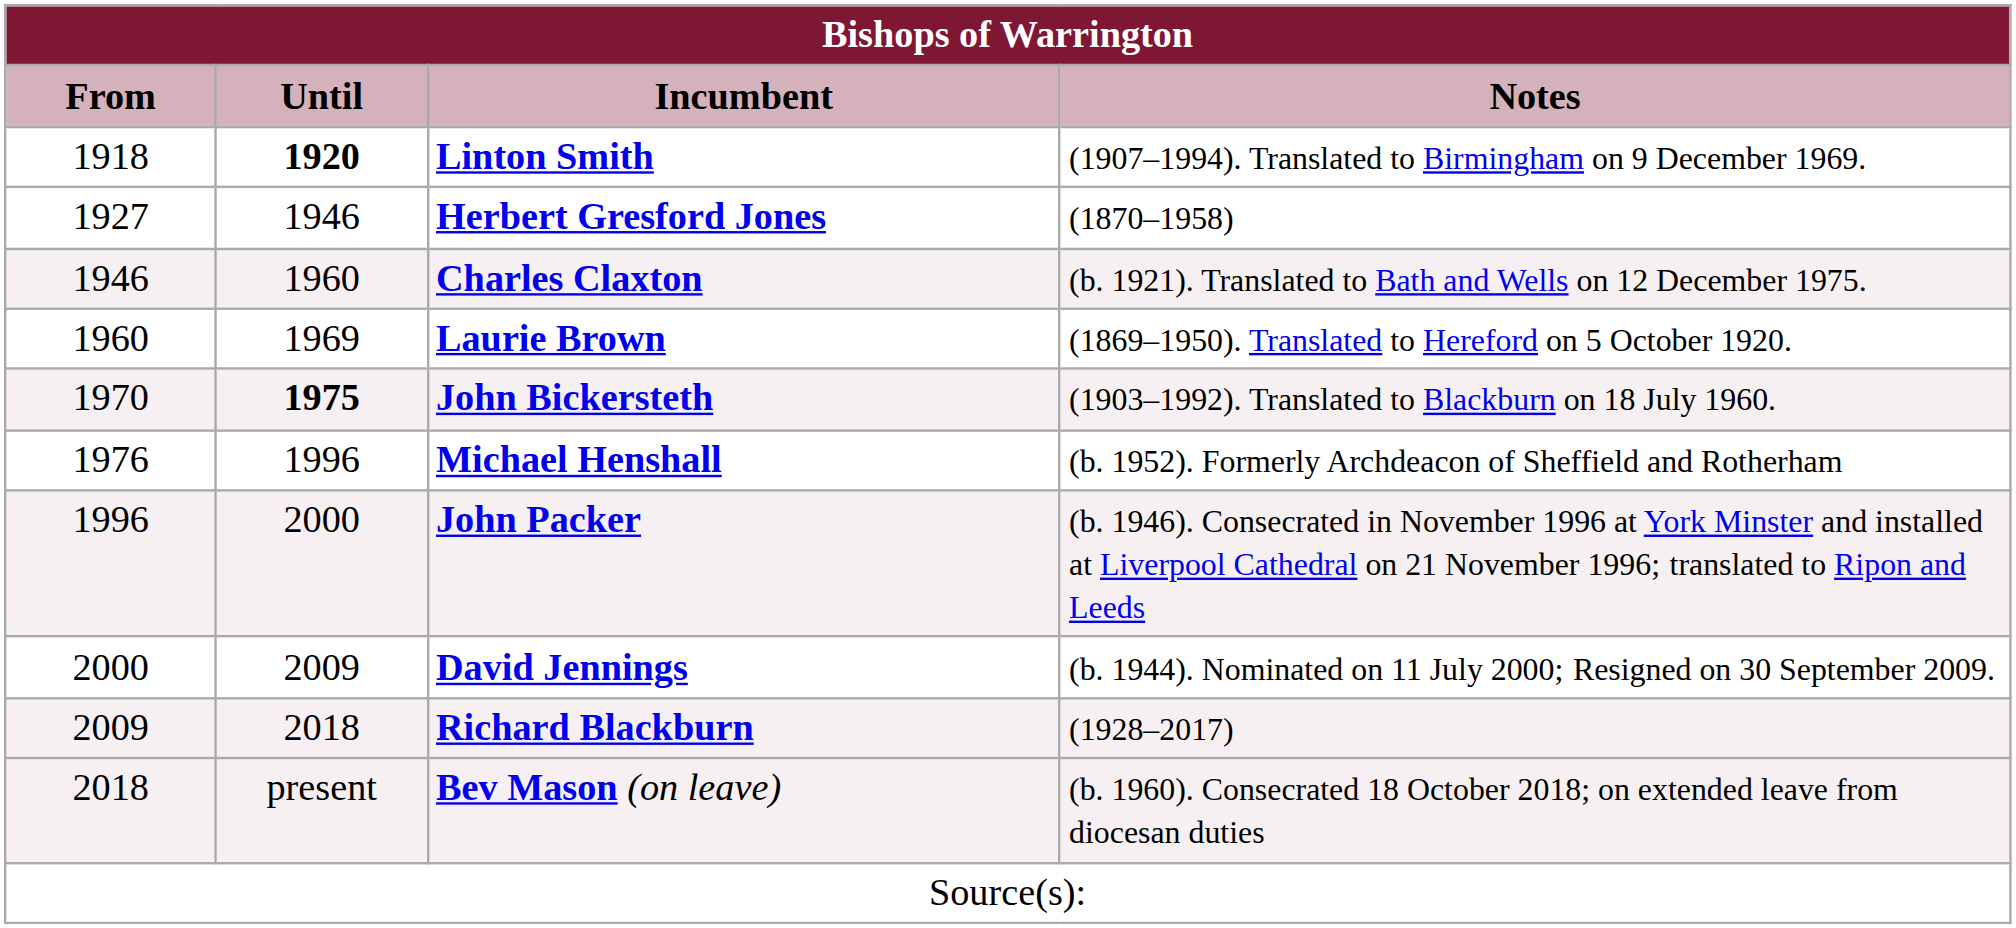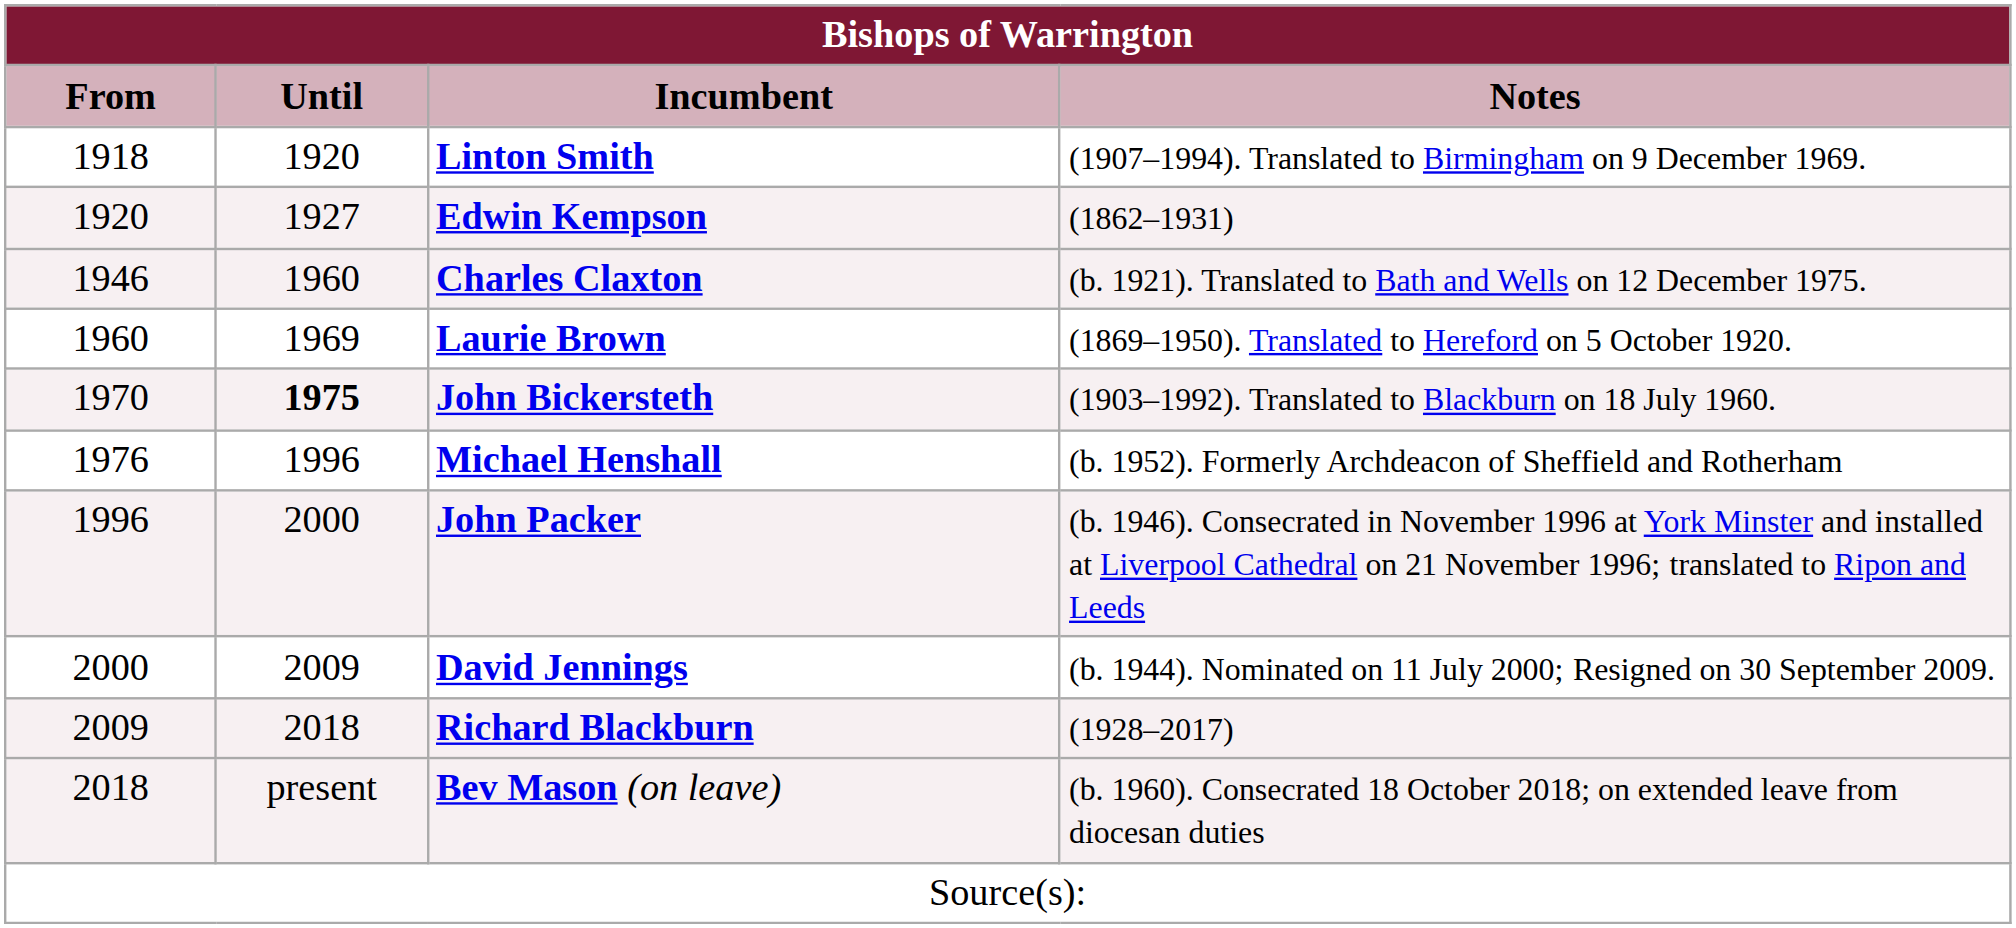 <table class="wikitable" style="width:95%;" border="1" cellpadding="2">
 <tr>
 <th colspan="4" style="background-color: #7F1734; color: white;">Bishops of Warrington</th>
 </tr>
 <tr valign=top>
 <th style="background-color:#D4B1BB" width="10%">From</th>
 <th style="background-color:#D4B1BB" width="10%">Until</th>
 <th style="background-color:#D4B1BB" width="30%">Incumbent</th>
 <th style="background-color:#D4B1BB" width="45%">Notes</th>
 </tr>
 <tr valign=top style="background:white;">
 <td align="center">1918</td>
-<td align="center"><strong>1920</strong></td>
+<td align="center">1920</td>
 <td><strong><a href='#'>Linton Smith</a></strong></td>
 <td><small>(1907–1994). Translated to <a href='#'>Birmingham</a> on 9 December 1969.</small></td>
 </tr>
-<tr valign=top style="background:white;">
+<tr valign=top style="background:#F7F0F2;">
+<td align="center">1920</td>
 <td align="center">1927</td>
-<td align="center">1946</td>
-<td><strong><a href='#'>Herbert Gresford Jones</a></strong></td>
-<td><small>(1870–1958)</small></td>
+<td><strong><a href='#'>Edwin Kempson</a></strong></td>
+<td><small>(1862–1931)</small></td>
 </tr>
 <tr valign=top style="background:#F7F0F2;">
 <td align="center">1946</td>
 <td align="center">1960</td>
 <td><strong><a href='#'>Charles Claxton</a></strong></td>
 <td><small>(b. 1921). Translated to <a href='#'>Bath and Wells</a> on 12 December 1975.</small></td>
 </tr>
 <tr valign=top style="background:white;">
 <td align="center">1960</td>
 <td align="center">1969</td>
 <td><strong><a href='#'>Laurie Brown</a></strong></td>
 <td><small>(1869–1950). <a href='#'>Translated</a> to <a href='#'>Hereford</a> on 5 October 1920.</small></td>
 </tr>
 <tr valign=top style="background:#F7F0F2;">
 <td align="center">1970</td>
 <td align="center"><strong>1975</strong></td>
 <td><strong><a href='#'>John Bickersteth</a></strong></td>
 <td><small>(1903–1992). Translated to <a href='#'>Blackburn</a> on 18 July 1960.</small></td>
 </tr>
 <tr valign=top style="background:white;">
 <td align="center">1976</td>
 <td align="center">1996</td>
 <td><strong><a href='#'>Michael Henshall</a></strong></td>
 <td><small>(b. 1952). Formerly Archdeacon of Sheffield and Rotherham</small></td>
 </tr>
 <tr valign=top style="background:#F7F0F2;">
 <td align="center">1996</td>
 <td align="center">2000</td>
 <td><strong><a href='#'>John Packer</a></strong></td>
 <td><small>(b. 1946). Consecrated in November 1996 at <a href='#'>York Minster</a> and installed at <a href='#'>Liverpool Cathedral</a> on 21 November 1996;</small> <small>translated to <a href='#'>Ripon and Leeds</a></small></td>
 </tr>
 <tr valign=top style="background:white;">
 <td align="center">2000</td>
 <td align="center">2009</td>
 <td><strong><a href='#'>David Jennings</a></strong></td>
 <td><small>(b. 1944). Nominated on 11 July 2000;</small> <small>Resigned on 30 September 2009.</small></td>
 </tr>
 <tr valign=top style="background:#F7F0F2;">
 <td align="center">2009</td>
 <td align="center">2018</td>
 <td><strong><a href='#'>Richard Blackburn</a></strong></td>
 <td><small>(1928–2017)</small></td>
 </tr>
 <tr valign=top style="background:#F7F0F2;">
 <td align="center">2018</td>
 <td align="center">present</td>
 <td><strong><a href='#'>Bev Mason</a></strong> <em>(on leave)</em></td>
 <td><small>(b. 1960). Consecrated 18 October 2018; on extended leave from diocesan duties</small></td>
 </tr>
 <tr valign=top style="background:white;">
 <td align="center" colspan="4">Source(s):</td>
 </tr>
 </table>
